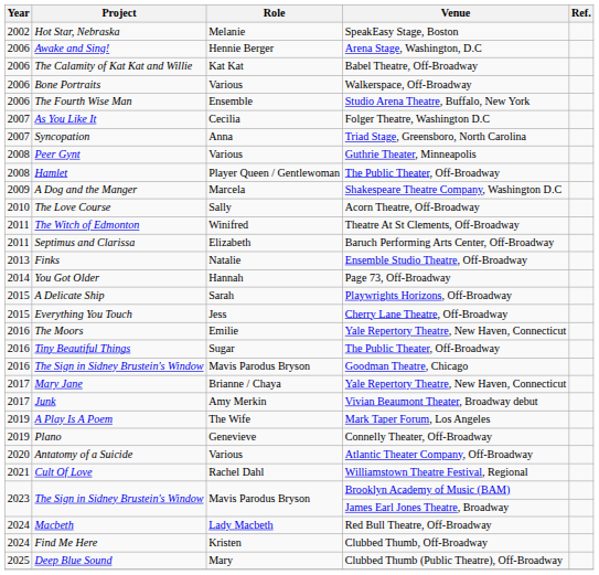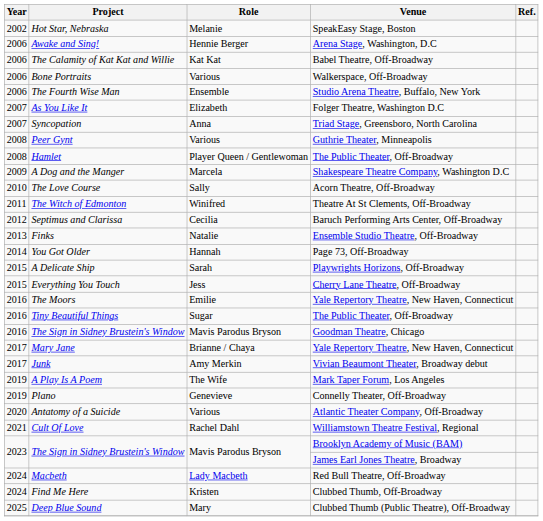 <table class="wikitable unsortable">
 <tr>
 <th>Year</th>
 <th>Project</th>
 <th>Role</th>
 <th>Venue</th>
 <th>Ref.</th>
 </tr>
 <tr>
 <td>2002</td>
 <td><em>Hot Star, Nebraska</em></td>
 <td>Melanie</td>
 <td>SpeakEasy Stage, Boston</td>
 <td></td>
 </tr>
 <tr>
 <td>2006</td>
 <td><em><a href='#'>Awake and Sing!</a></em></td>
 <td>Hennie Berger</td>
 <td><a href='#'>Arena Stage</a>, Washington, D.C</td>
 <td></td>
 </tr>
 <tr>
 <td>2006</td>
 <td><em>The Calamity of Kat Kat and Willie</em></td>
 <td>Kat Kat</td>
 <td>Babel Theatre, Off-Broadway</td>
 <td></td>
 </tr>
 <tr>
 <td>2006</td>
 <td><em>Bone Portraits</em></td>
 <td>Various</td>
 <td>Walkerspace, Off-Broadway</td>
 <td></td>
 </tr>
 <tr>
 <td>2006</td>
 <td><em>The Fourth Wise Man</em></td>
 <td>Ensemble</td>
 <td><a href='#'>Studio Arena Theatre</a>, Buffalo, New York</td>
 <td></td>
 </tr>
 <tr>
 <td>2007</td>
 <td><em><a href='#'>As You Like It</a></em></td>
-<td>Cecilia</td>
+<td>Elizabeth</td>
 <td>Folger Theatre, Washington D.C</td>
 <td></td>
 </tr>
 <tr>
 <td>2007</td>
 <td><em>Syncopation</em></td>
 <td>Anna</td>
 <td><a href='#'>Triad Stage</a>, Greensboro, North Carolina</td>
 <td></td>
 </tr>
 <tr>
 <td>2008</td>
 <td><em><a href='#'>Peer Gynt</a></em></td>
 <td>Various</td>
 <td><a href='#'>Guthrie Theater</a>, Minneapolis</td>
 <td></td>
 </tr>
 <tr>
 <td>2008</td>
 <td><em><a href='#'>Hamlet</a></em></td>
 <td>Player Queen / Gentlewoman</td>
 <td><a href='#'>The Public Theater</a>, Off-Broadway</td>
 <td></td>
 </tr>
 <tr>
 <td>2009</td>
 <td><em>A Dog and the Manger</em></td>
 <td>Marcela</td>
 <td><a href='#'>Shakespeare Theatre Company</a>, Washington D.C</td>
 <td></td>
 </tr>
 <tr>
 <td>2010</td>
 <td><em>The Love Course</em></td>
 <td>Sally</td>
 <td>Acorn Theatre, Off-Broadway</td>
 <td></td>
 </tr>
 <tr>
 <td>2011</td>
 <td><em><a href='#'>The Witch of Edmonton</a></em></td>
 <td>Winifred</td>
 <td>Theatre At St Clements, Off-Broadway</td>
 <td></td>
 </tr>
 <tr>
-<td>2011</td>
+<td>2012</td>
 <td><em>Septimus and Clarissa</em></td>
-<td>Elizabeth</td>
+<td>Cecilia</td>
 <td>Baruch Performing Arts Center, Off-Broadway</td>
 <td></td>
 </tr>
 <tr>
 <td>2013</td>
 <td><em>Finks</em></td>
 <td>Natalie</td>
 <td><a href='#'>Ensemble Studio Theatre</a>, Off-Broadway</td>
 <td></td>
 </tr>
 <tr>
 <td>2014</td>
 <td><em>You Got Older</em></td>
 <td>Hannah</td>
 <td>Page 73, Off-Broadway</td>
 <td></td>
 </tr>
 <tr>
 <td>2015</td>
 <td><em>A Delicate Ship</em></td>
 <td>Sarah</td>
 <td><a href='#'>Playwrights Horizons</a>, Off-Broadway</td>
 <td></td>
 </tr>
 <tr>
 <td>2015</td>
 <td><em>Everything You Touch</em></td>
 <td>Jess</td>
 <td><a href='#'>Cherry Lane Theatre</a>, Off-Broadway</td>
 <td></td>
 </tr>
 <tr>
 <td>2016</td>
 <td><em>The Moors</em></td>
 <td>Emilie</td>
 <td><a href='#'>Yale Repertory Theatre</a>, New Haven, Connecticut</td>
 <td></td>
 </tr>
 <tr>
 <td>2016</td>
 <td><em><a href='#'>Tiny Beautiful Things</a></em></td>
 <td>Sugar</td>
 <td><a href='#'>The Public Theater</a>, Off-Broadway</td>
 <td></td>
 </tr>
 <tr>
 <td>2016</td>
 <td><em><a href='#'>The Sign in Sidney Brustein's Window</a></em></td>
 <td>Mavis Parodus Bryson</td>
 <td><a href='#'>Goodman Theatre</a>, Chicago</td>
 <td></td>
 </tr>
 <tr>
 <td>2017</td>
 <td><em><a href='#'>Mary Jane</a></em></td>
 <td>Brianne / Chaya</td>
 <td><a href='#'>Yale Repertory Theatre</a>, New Haven, Connecticut</td>
 <td></td>
 </tr>
 <tr>
 <td>2017</td>
 <td><em><a href='#'>Junk</a></em></td>
 <td>Amy Merkin</td>
 <td><a href='#'>Vivian Beaumont Theater</a>, Broadway debut</td>
 <td></td>
 </tr>
 <tr>
 <td>2019</td>
 <td><em><a href='#'>A Play Is A Poem</a></em></td>
 <td>The Wife</td>
 <td><a href='#'>Mark Taper Forum</a>, Los Angeles</td>
 <td></td>
 </tr>
 <tr>
 <td>2019</td>
 <td><em>Plano</em></td>
 <td>Genevieve</td>
 <td>Connelly Theater, Off-Broadway</td>
 <td></td>
 </tr>
 <tr>
 <td>2020</td>
 <td><em>Antatomy of a Suicide</em></td>
 <td>Various</td>
 <td><a href='#'>Atlantic Theater Company</a>, Off-Broadway</td>
 <td></td>
 </tr>
 <tr>
 <td>2021</td>
 <td><em><a href='#'>Cult Of Love</a></em></td>
 <td>Rachel Dahl</td>
 <td><a href='#'>Williamstown Theatre Festival</a>, Regional</td>
 <td></td>
 </tr>
 <tr>
 <td rowspan=2>2023</td>
 <td rowspan=2><em><a href='#'>The Sign in Sidney Brustein's Window</a></em></td>
 <td rowspan=2>Mavis Parodus Bryson</td>
 <td><a href='#'>Brooklyn Academy of Music (BAM)</a></td>
 <td></td>
 </tr>
 <tr>
 <td><a href='#'>James Earl Jones Theatre</a>, Broadway</td>
 <td></td>
 </tr>
 <tr>
 <td>2024</td>
 <td><em><a href='#'>Macbeth</a></em></td>
 <td><a href='#'>Lady Macbeth</a></td>
 <td>Red Bull Theatre, Off-Broadway</td>
 <td></td>
 </tr>
 <tr>
 <td>2024</td>
 <td><em>Find Me Here</em></td>
 <td>Kristen</td>
 <td>Clubbed Thumb, Off-Broadway</td>
 <td></td>
 </tr>
 <tr>
 <td>2025</td>
 <td><em><a href='#'>Deep Blue Sound</a></em></td>
 <td>Mary</td>
 <td>Clubbed Thumb (Public Theatre), Off-Broadway</td>
 <td></td>
 </tr>
 <tr>
 </tr>
 </table>
